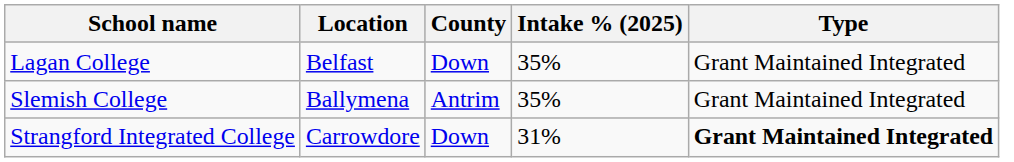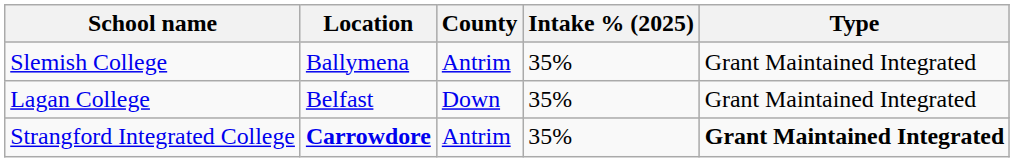 <table class="wikitable sortable">
 <tr>
 <th>School name</th>
 <th>Location</th>
 <th>County</th>
 <th>Intake % (2025)</th>
 <th>Type</th>
 </tr>
 <tr>
+<td><a href='#'>Slemish College</a></td>
+<td><a href='#'>Ballymena</a></td>
+<td><a href='#'>Antrim</a></td>
+<td>35%</td>
+<td>Grant Maintained Integrated</td>
+</tr>
+<tr>
 <td><a href='#'>Lagan College</a></td>
 <td><a href='#'>Belfast</a></td>
 <td><a href='#'>Down</a></td>
 <td>35%</td>
 <td>Grant Maintained Integrated</td>
 </tr>
 <tr>
-<td><a href='#'>Slemish College</a></td>
-<td><a href='#'>Ballymena</a></td>
+<td><a href='#'>Strangford Integrated College</a></td>
+<td><strong><a href='#'>Carrowdore</a></strong></td>
 <td><a href='#'>Antrim</a></td>
 <td>35%</td>
-<td>Grant Maintained Integrated</td>
-</tr>
-<tr>
-<td><a href='#'>Strangford Integrated College</a></td>
-<td><a href='#'>Carrowdore</a></td>
-<td><a href='#'>Down</a></td>
-<td>31%</td>
 <td><strong>Grant Maintained Integrated</strong></td>
 </tr>
 </table>
